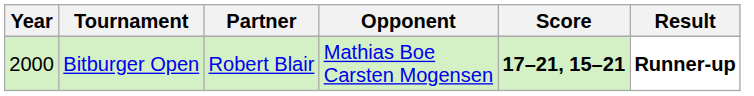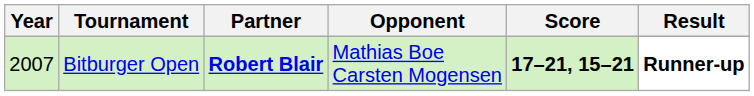 <table class="sortable wikitable" style="font-size: 95%;">
 <tr>
 <th>Year</th>
 <th>Tournament</th>
 <th>Partner</th>
 <th>Opponent</th>
 <th>Score</th>
 <th>Result</th>
 </tr>
 <tr>
 </tr>
 <tr style="background:#D4F1C5">
-<td align="center">2000</td>
+<td align="center">2007</td>
 <td align="left"><a href='#'>Bitburger Open</a></td>
-<td align="left"> <a href='#'>Robert Blair</a></td>
+<td align="left"><strong> <a href='#'>Robert Blair</a></strong></td>
 <td align="left"> <a href='#'>Mathias Boe</a><br> <a href='#'>Carsten Mogensen</a></td>
 <td align="left"><strong>17–21, 15–21</strong></td>
 <td style="text-align:left; background:white"> <strong>Runner-up</strong></td>
 </tr>
 </table>
